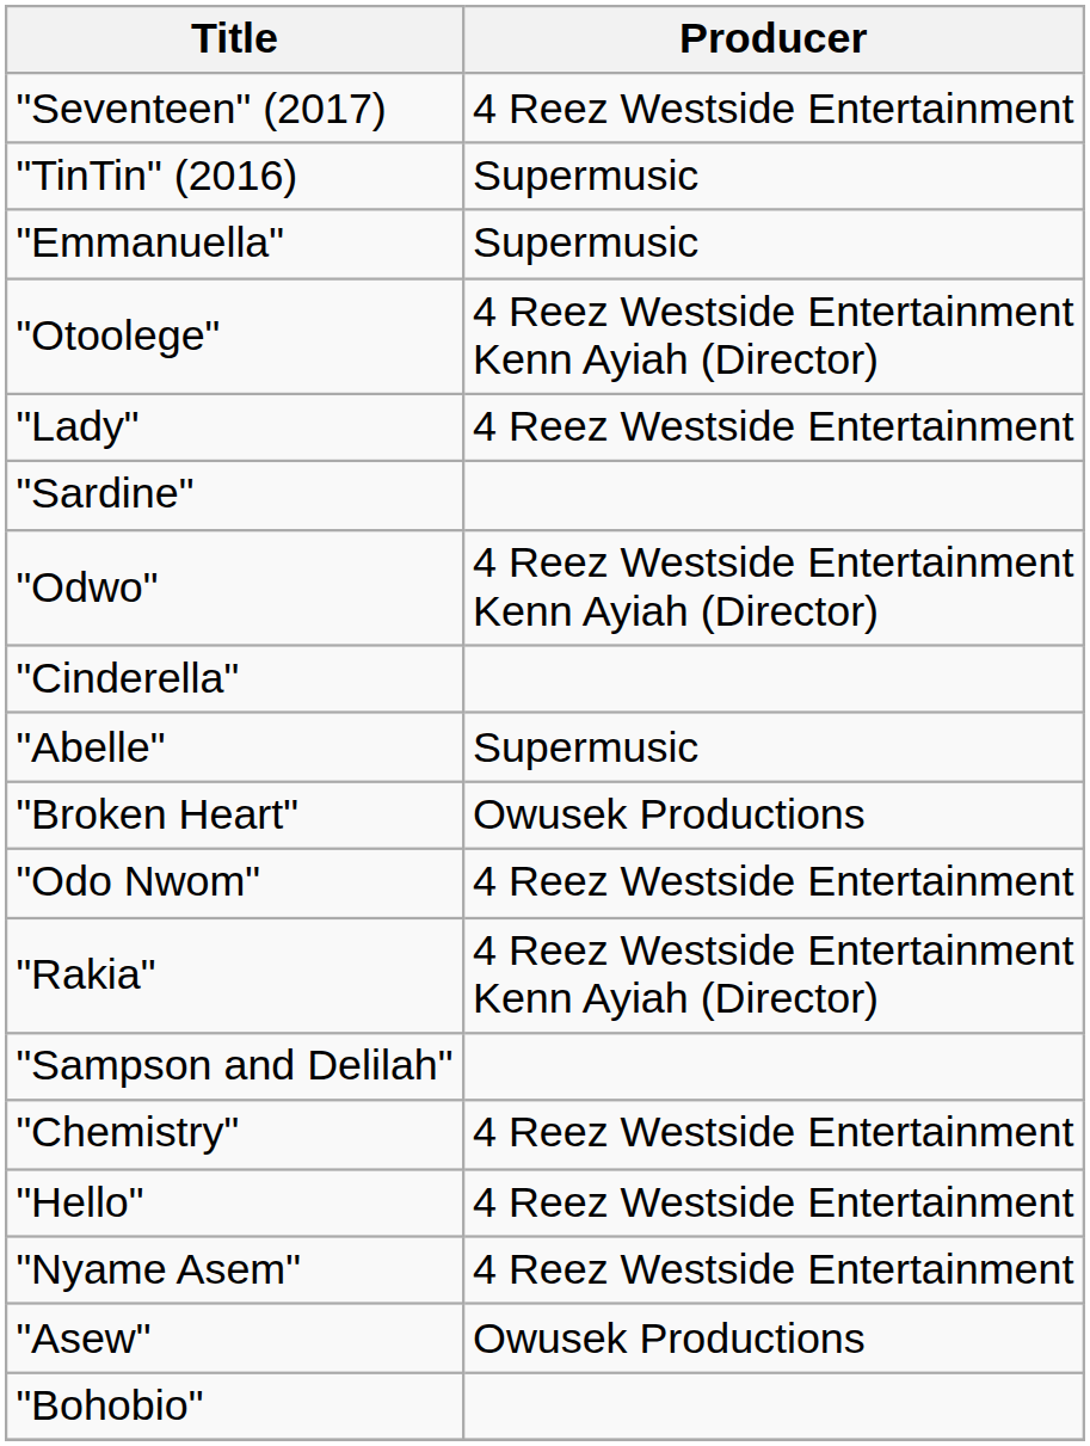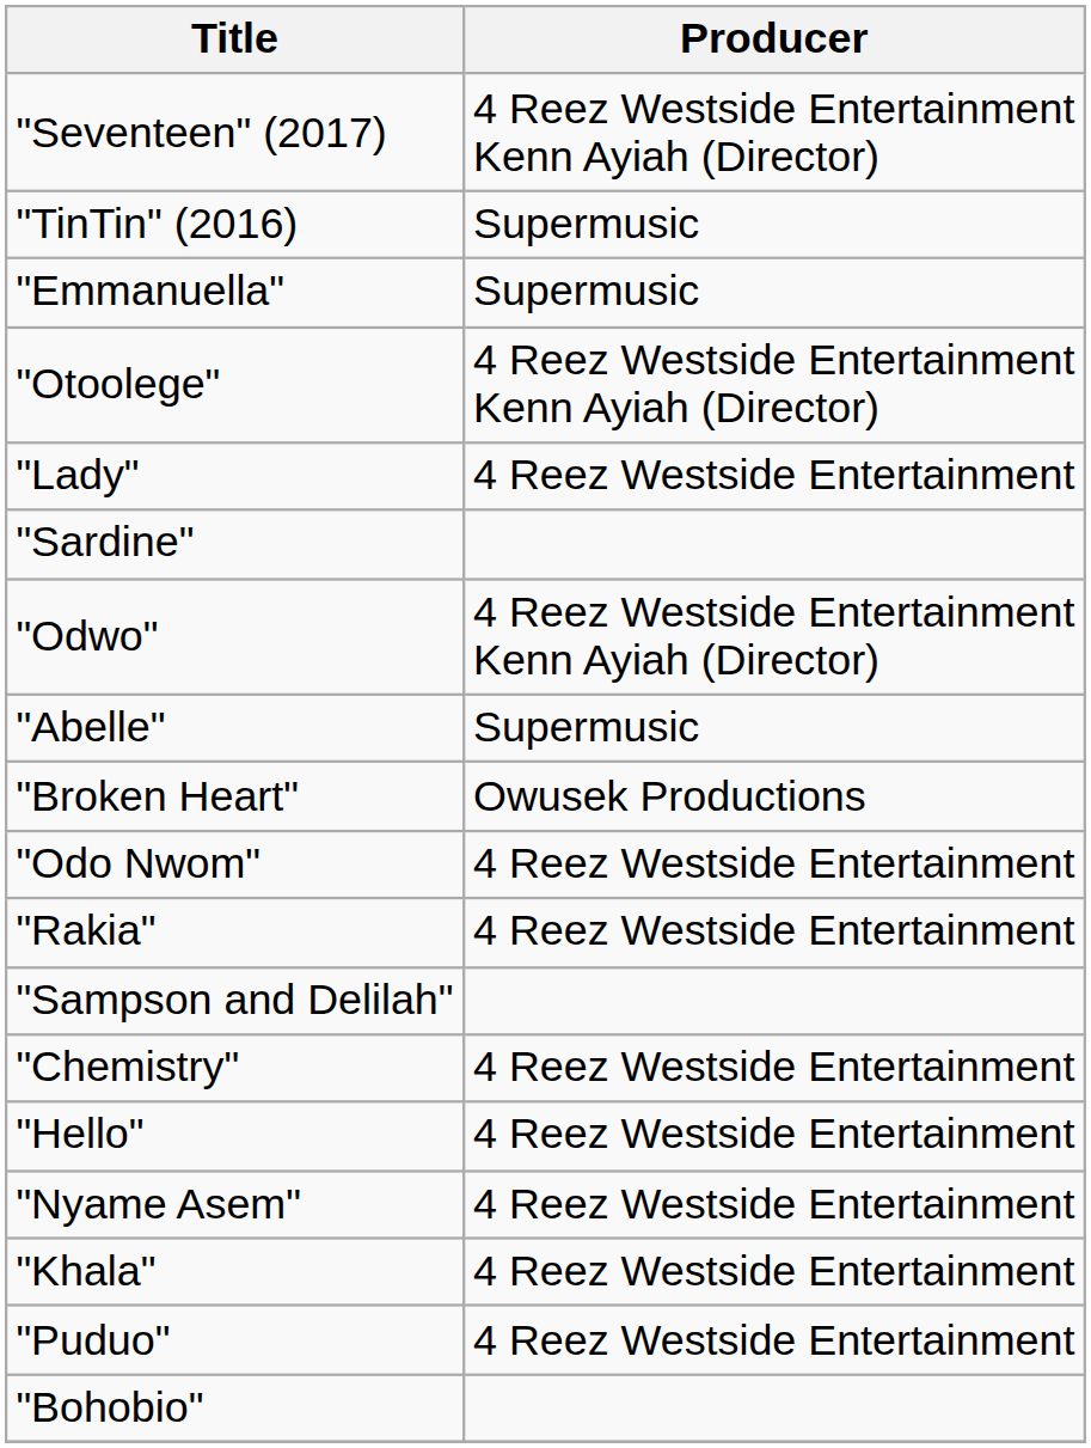 <table class="wikitable">
 <tr>
 <th>Title</th>
 <th>Producer</th>
 </tr>
 <tr>
 <td>"Seventeen" (2017)</td>
-<td>4 Reez Westside Entertainment</td>
+<td>4 Reez Westside Entertainment<br>Kenn Ayiah (Director)</td>
 </tr>
 <tr>
 <td>"TinTin" (2016)</td>
 <td>Supermusic</td>
 </tr>
 <tr>
 <td>"Emmanuella"</td>
 <td>Supermusic</td>
 </tr>
 <tr>
 <td>"Otoolege"</td>
 <td>4 Reez Westside Entertainment<br>Kenn Ayiah (Director)</td>
 </tr>
 <tr>
 <td>"Lady"</td>
 <td>4 Reez Westside Entertainment</td>
 </tr>
 <tr>
 <td>"Sardine"</td>
 <td></td>
 </tr>
 <tr>
 <td>"Odwo"</td>
 <td>4 Reez Westside Entertainment<br>Kenn Ayiah (Director)</td>
 </tr>
 <tr>
-<td>"Cinderella"</td>
-<td></td>
-</tr>
-<tr>
 <td>"Abelle"</td>
 <td>Supermusic</td>
 </tr>
 <tr>
 <td>"Broken Heart"</td>
 <td>Owusek Productions</td>
 </tr>
 <tr>
 <td>"Odo Nwom"</td>
 <td>4 Reez Westside Entertainment</td>
 </tr>
 <tr>
 <td>"Rakia"</td>
-<td>4 Reez Westside Entertainment<br>Kenn Ayiah (Director)</td>
+<td>4 Reez Westside Entertainment</td>
 </tr>
 <tr>
 <td>"Sampson and Delilah"</td>
 <td></td>
 </tr>
 <tr>
 <td>"Chemistry"</td>
 <td>4 Reez Westside Entertainment</td>
 </tr>
 <tr>
 <td>"Hello"</td>
 <td>4 Reez Westside Entertainment</td>
 </tr>
 <tr>
 <td>"Nyame Asem"</td>
 <td>4 Reez Westside Entertainment</td>
 </tr>
 <tr>
-<td>"Asew"</td>
-<td>Owusek Productions</td>
+<td>"Khala"</td>
+<td>4 Reez Westside Entertainment</td>
+</tr>
+<tr>
+<td>"Puduo"</td>
+<td>4 Reez Westside Entertainment</td>
 </tr>
 <tr>
 <td>"Bohobio"</td>
 <td></td>
 </tr>
 <tr>
 </tr>
 </table>
